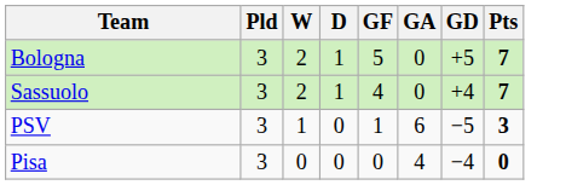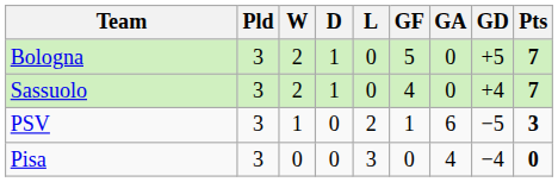 <table class=wikitable style="text-align:center">
 <tr>
 <th width=165>Team</th>
 <th width=20>Pld</th>
 <th width=20>W</th>
 <th width=20>D</th>
+<th width=20>L</th>
 <th width=20>GF</th>
 <th width=20>GA</th>
 <th width=20>GD</th>
 <th width=20>Pts</th>
 </tr>
 <tr bgcolor=d0f0c0>
 <td style="text-align:left"> <a href='#'>Bologna</a></td>
 <td>3</td>
 <td>2</td>
 <td>1</td>
+<td>0</td>
 <td>5</td>
 <td>0</td>
 <td>+5</td>
 <td><strong>7</strong></td>
 </tr>
 <tr bgcolor=d0f0c0>
 <td style="text-align:left"> <a href='#'>Sassuolo</a></td>
 <td>3</td>
 <td>2</td>
 <td>1</td>
+<td>0</td>
 <td>4</td>
 <td>0</td>
 <td>+4</td>
 <td><strong>7</strong></td>
 </tr>
 <tr>
 <td style="text-align:left"> <a href='#'>PSV</a></td>
 <td>3</td>
 <td>1</td>
 <td>0</td>
+<td>2</td>
 <td>1</td>
 <td>6</td>
 <td>−5</td>
 <td><strong>3</strong></td>
 </tr>
 <tr>
 <td style="text-align:left"> <a href='#'>Pisa</a></td>
 <td>3</td>
 <td>0</td>
 <td>0</td>
+<td>3</td>
 <td>0</td>
 <td>4</td>
 <td>−4</td>
 <td><strong>0</strong></td>
 </tr>
 </table>
